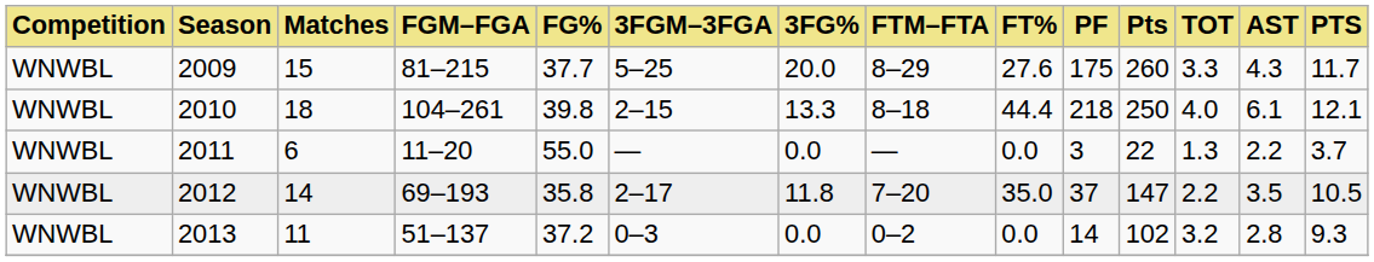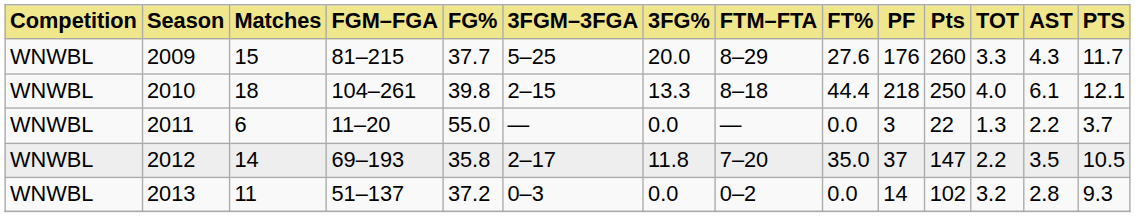 <table class="wikitable" style="margin:1em auto;">
 <tr style="background: khaki">
 <td align=center><strong>Competition</strong></td>
 <td align=center><strong>Season</strong></td>
 <td align=center><strong>Matches</strong></td>
 <td align=center><strong>FGM–FGA</strong></td>
 <td align=center><strong>FG%</strong></td>
 <td align=center><strong>3FGM–3FGA</strong></td>
 <td align=center><strong>3FG%</strong></td>
 <td align=center><strong>FTM–FTA</strong></td>
 <td align=center><strong>FT%</strong></td>
 <td align=center><strong>PF</strong></td>
 <td align=center><strong>Pts</strong></td>
 <td align=center><strong>TOT</strong></td>
 <td align=center><strong>AST</strong></td>
 <td align=center><strong>PTS</strong></td>
 </tr>
 <tr>
 <td>WNWBL</td>
 <td>2009</td>
 <td>15</td>
 <td>81–215</td>
 <td>37.7</td>
 <td>5–25</td>
 <td>20.0</td>
 <td>8–29</td>
 <td>27.6</td>
-<td>175</td>
+<td>176</td>
 <td>260</td>
 <td>3.3</td>
 <td>4.3</td>
 <td>11.7</td>
 </tr>
 <tr>
 <td>WNWBL</td>
 <td>2010</td>
 <td>18</td>
 <td>104–261</td>
 <td>39.8</td>
 <td>2–15</td>
 <td>13.3</td>
 <td>8–18</td>
 <td>44.4</td>
 <td>218</td>
 <td>250</td>
 <td>4.0</td>
 <td>6.1</td>
 <td>12.1</td>
 </tr>
 <tr>
 <td>WNWBL</td>
 <td>2011</td>
 <td>6</td>
 <td>11–20</td>
 <td>55.0</td>
 <td>—</td>
 <td>0.0</td>
 <td>—</td>
 <td>0.0</td>
 <td>3</td>
 <td>22</td>
 <td>1.3</td>
 <td>2.2</td>
 <td>3.7</td>
 </tr>
 <tr style="background: #eeeeee;">
 <td>WNWBL</td>
 <td>2012</td>
 <td>14</td>
 <td>69–193</td>
 <td>35.8</td>
 <td>2–17</td>
 <td>11.8</td>
 <td>7–20</td>
 <td>35.0</td>
 <td>37</td>
 <td>147</td>
 <td>2.2</td>
 <td>3.5</td>
 <td>10.5</td>
 </tr>
 <tr>
 <td>WNWBL</td>
 <td>2013</td>
 <td>11</td>
 <td>51–137</td>
 <td>37.2</td>
 <td>0–3</td>
 <td>0.0</td>
 <td>0–2</td>
 <td>0.0</td>
 <td>14</td>
 <td>102</td>
 <td>3.2</td>
 <td>2.8</td>
 <td>9.3</td>
 </tr>
 <tr style="background: #eeeeee;">
 </tr>
 </table>
